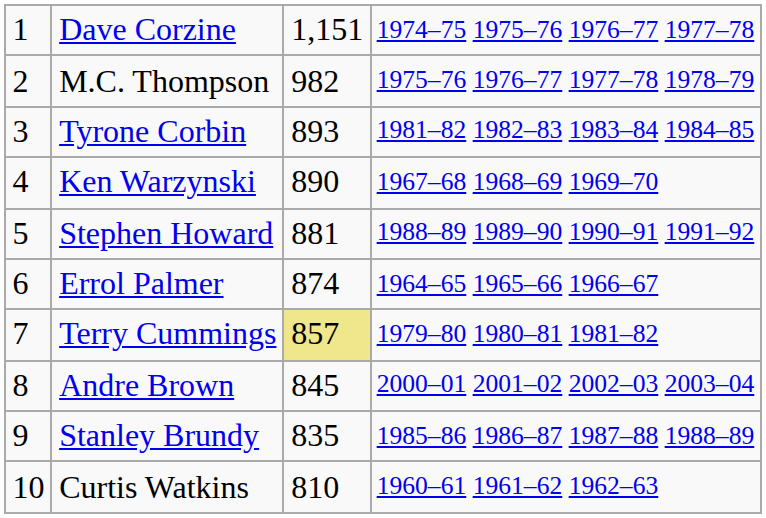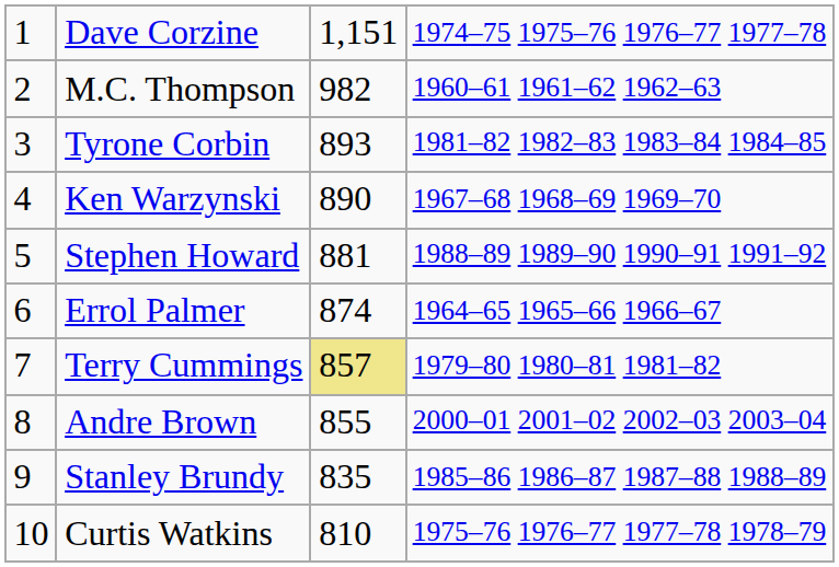 <table class="wikitable">
 <tr>
 </tr>
 <tr>
 <td>1</td>
 <td><a href='#'>Dave Corzine</a></td>
 <td>1,151</td>
 <td style="font-size:80%;"><a href='#'>1974–75</a> <a href='#'>1975–76</a> <a href='#'>1976–77</a> <a href='#'>1977–78</a></td>
 </tr>
 <tr>
 <td>2</td>
 <td>M.C. Thompson</td>
 <td>982</td>
-<td style="font-size:80%;"><a href='#'>1975–76</a> <a href='#'>1976–77</a> <a href='#'>1977–78</a> <a href='#'>1978–79</a></td>
+<td style="font-size:80%;"><a href='#'>1960–61</a> <a href='#'>1961–62</a> <a href='#'>1962–63</a></td>
 </tr>
 <tr>
 <td>3</td>
 <td><a href='#'>Tyrone Corbin</a></td>
 <td>893</td>
 <td style="font-size:80%;"><a href='#'>1981–82</a> <a href='#'>1982–83</a> <a href='#'>1983–84</a> <a href='#'>1984–85</a></td>
 </tr>
 <tr>
 <td>4</td>
 <td><a href='#'>Ken Warzynski</a></td>
 <td>890</td>
 <td style="font-size:80%;"><a href='#'>1967–68</a> <a href='#'>1968–69</a> <a href='#'>1969–70</a></td>
 </tr>
 <tr>
 <td>5</td>
 <td><a href='#'>Stephen Howard</a></td>
 <td>881</td>
 <td style="font-size:80%;"><a href='#'>1988–89</a> <a href='#'>1989–90</a> <a href='#'>1990–91</a> <a href='#'>1991–92</a></td>
 </tr>
 <tr>
 <td>6</td>
 <td><a href='#'>Errol Palmer</a></td>
 <td>874</td>
 <td style="font-size:80%;"><a href='#'>1964–65</a> <a href='#'>1965–66</a> <a href='#'>1966–67</a></td>
 </tr>
 <tr>
 <td>7</td>
 <td><a href='#'>Terry Cummings</a></td>
 <td style="background: khaki;">857</td>
 <td style="font-size:80%;"><a href='#'>1979–80</a> <a href='#'>1980–81</a> <a href='#'>1981–82</a></td>
 </tr>
 <tr>
 <td>8</td>
 <td><a href='#'>Andre Brown</a></td>
-<td>845</td>
+<td>855</td>
 <td style="font-size:80%;"><a href='#'>2000–01</a> <a href='#'>2001–02</a> <a href='#'>2002–03</a> <a href='#'>2003–04</a></td>
 </tr>
 <tr>
 <td>9</td>
 <td><a href='#'>Stanley Brundy</a></td>
 <td>835</td>
 <td style="font-size:80%;"><a href='#'>1985–86</a> <a href='#'>1986–87</a> <a href='#'>1987–88</a> <a href='#'>1988–89</a></td>
 </tr>
 <tr>
 <td>10</td>
 <td>Curtis Watkins</td>
 <td>810</td>
-<td style="font-size:80%;"><a href='#'>1960–61</a> <a href='#'>1961–62</a> <a href='#'>1962–63</a></td>
+<td style="font-size:80%;"><a href='#'>1975–76</a> <a href='#'>1976–77</a> <a href='#'>1977–78</a> <a href='#'>1978–79</a></td>
 </tr>
 </table>
